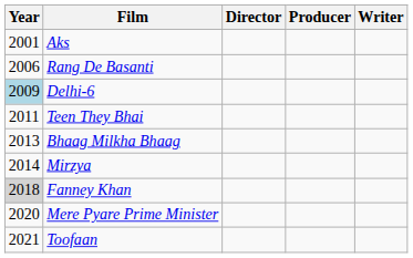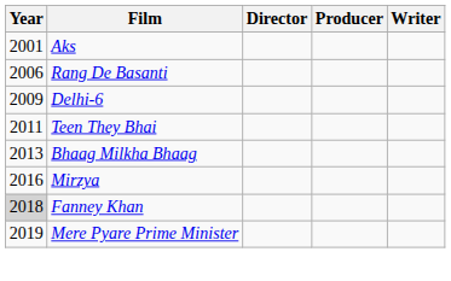 <table class="wikitable">
 <tr>
 <th>Year</th>
 <th>Film</th>
 <th>Director</th>
 <th>Producer</th>
 <th>Writer</th>
 </tr>
 <tr>
 <td style="text-align:center;">2001</td>
 <td><em><a href='#'>Aks</a></em></td>
 <td></td>
 <td></td>
 <td></td>
 </tr>
 <tr>
 <td style="text-align:center;">2006</td>
 <td><em><a href='#'>Rang De Basanti</a></em></td>
 <td></td>
 <td></td>
 <td></td>
 </tr>
 <tr>
-<td style="background: lightblue; text-align:center;">2009</td>
+<td style="text-align:center;">2009</td>
 <td><em><a href='#'>Delhi-6</a></em></td>
 <td></td>
 <td></td>
 <td></td>
 </tr>
 <tr>
 <td style="text-align:center;">2011</td>
 <td><em><a href='#'>Teen They Bhai</a></em></td>
 <td></td>
 <td></td>
 <td></td>
 </tr>
 <tr>
 <td style="text-align:center;">2013</td>
 <td><em><a href='#'>Bhaag Milkha Bhaag</a></em></td>
 <td></td>
 <td></td>
 <td></td>
 </tr>
 <tr>
-<td style="text-align:center;">2014</td>
+<td style="text-align:center;">2016</td>
 <td><em><a href='#'>Mirzya</a></em></td>
 <td></td>
 <td></td>
 <td></td>
 </tr>
 <tr>
 <td style="background: lightgrey; text-align:center;">2018</td>
 <td><em><a href='#'>Fanney Khan</a></em></td>
 <td></td>
 <td></td>
 <td></td>
 </tr>
 <tr>
-<td style="text-align:center;">2020</td>
+<td style="text-align:center;">2019</td>
 <td><em><a href='#'>Mere Pyare Prime Minister</a></em></td>
 <td></td>
 <td></td>
 <td></td>
 </tr>
-<tr>
-<td style="text-align:center;">2021</td>
-<td><em><a href='#'>Toofaan</a></em></td>
-<td></td>
-<td></td>
-<td></td>
-</tr>
 </table>
